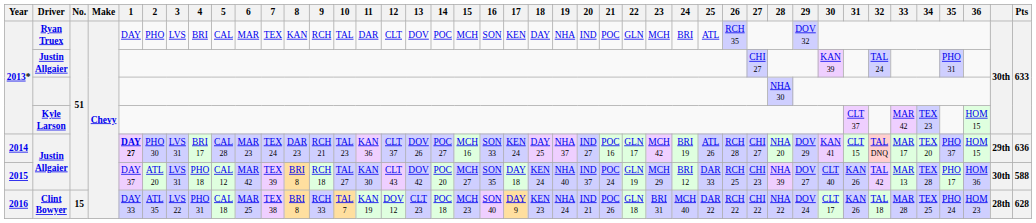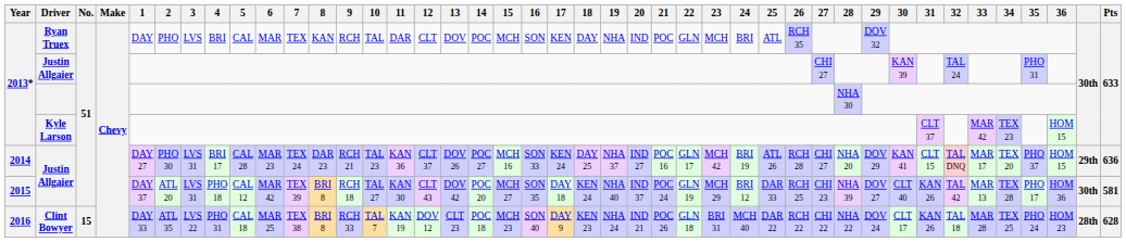 <table class="wikitable" style="text-align:center; font-size:75%">
 <tr>
 <th>Year</th>
 <th>Driver</th>
 <th>No.</th>
 <th>Make</th>
 <th>1</th>
 <th>2</th>
 <th>3</th>
 <th>4</th>
 <th>5</th>
 <th>6</th>
 <th>7</th>
 <th>8</th>
 <th>9</th>
 <th>10</th>
 <th>11</th>
 <th>12</th>
 <th>13</th>
 <th>14</th>
 <th>15</th>
 <th>16</th>
 <th>17</th>
 <th>18</th>
 <th>19</th>
 <th>20</th>
 <th>21</th>
 <th>22</th>
 <th>23</th>
 <th>24</th>
 <th>25</th>
 <th>26</th>
 <th>27</th>
 <th>28</th>
 <th>29</th>
 <th>30</th>
 <th>31</th>
 <th>32</th>
 <th>33</th>
 <th>34</th>
 <th>35</th>
 <th>36</th>
 <th></th>
 <th>Pts</th>
 </tr>
 <tr>
 <th rowspan=4><a href='#'>2013</a>*</th>
 <th><a href='#'>Ryan Truex</a></th>
 <th rowspan=6>51</th>
 <th rowspan=7><a href='#'>Chevy</a></th>
 <td><a href='#'>DAY</a></td>
 <td><a href='#'>PHO</a></td>
 <td><a href='#'>LVS</a></td>
 <td><a href='#'>BRI</a></td>
 <td><a href='#'>CAL</a></td>
 <td><a href='#'>MAR</a></td>
 <td><a href='#'>TEX</a></td>
 <td><a href='#'>KAN</a></td>
 <td><a href='#'>RCH</a></td>
 <td><a href='#'>TAL</a></td>
 <td><a href='#'>DAR</a></td>
 <td><a href='#'>CLT</a></td>
 <td><a href='#'>DOV</a></td>
 <td><a href='#'>POC</a></td>
 <td><a href='#'>MCH</a></td>
 <td><a href='#'>SON</a></td>
 <td><a href='#'>KEN</a></td>
 <td><a href='#'>DAY</a></td>
 <td><a href='#'>NHA</a></td>
 <td><a href='#'>IND</a></td>
 <td><a href='#'>POC</a></td>
 <td><a href='#'>GLN</a></td>
 <td><a href='#'>MCH</a></td>
 <td><a href='#'>BRI</a></td>
 <td><a href='#'>ATL</a></td>
 <td style="background:#CFCFFF;"><a href='#'>RCH</a><br><small>35</small></td>
 <td colspan=2></td>
 <td style="background:#CFCFFF;"><a href='#'>DOV</a><br><small>32</small></td>
 <td colspan=7></td>
 <th rowspan=4>30th</th>
 <th rowspan=4>633</th>
 </tr>
 <tr>
 <th><a href='#'>Justin Allgaier</a></th>
 <td colspan=26></td>
 <td style="background:#CFCFFF;"><a href='#'>CHI</a><br><small>27</small></td>
 <td colspan=2></td>
 <td style="background:#EFCFFF;"><a href='#'>KAN</a><br><small>39</small></td>
 <td></td>
 <td style="background:#CFCFFF;"><a href='#'>TAL</a><br><small>24</small></td>
 <td colspan=2></td>
 <td style="background:#CFCFFF;"><a href='#'>PHO</a><br><small>31</small></td>
 <td></td>
 </tr>
 <tr>
 <th></th>
 <td colspan=27></td>
 <td style="background:#CFCFFF;"><a href='#'>NHA</a><br><small>30</small></td>
 <td colspan=8></td>
 </tr>
 <tr>
 <th><a href='#'>Kyle Larson</a></th>
 <td colspan=30></td>
 <td style="background:#EFCFFF;"><a href='#'>CLT</a><br><small>37</small></td>
 <td></td>
 <td style="background:#EFCFFF;"><a href='#'>MAR</a><br><small>42</small></td>
 <td style="background:#CFCFFF;"><a href='#'>TEX</a><br><small>23</small></td>
 <td></td>
 <td style="background:#DFFFDF;"><a href='#'>HOM</a><br><small>15</small></td>
 </tr>
 <tr>
 <th><a href='#'>2014</a></th>
 <th rowspan=2><a href='#'>Justin Allgaier</a></th>
-<td style="background:#EFCFFF;"><strong><a href='#'>DAY</a><br><small>27</small></strong></td>
+<td style="background:#EFCFFF;"><a href='#'>DAY</a><br><small>27</small></td>
 <td style="background:#CFCFFF;"><a href='#'>PHO</a><br><small>30</small></td>
 <td style="background:#CFCFFF;"><a href='#'>LVS</a><br><small>31</small></td>
 <td style="background:#DFFFDF;"><a href='#'>BRI</a><br><small>17</small></td>
 <td style="background:#CFCFFF;"><a href='#'>CAL</a><br><small>28</small></td>
 <td style="background:#CFCFFF;"><a href='#'>MAR</a><br><small>23</small></td>
 <td style="background:#CFCFFF;"><a href='#'>TEX</a><br><small>24</small></td>
 <td style="background:#CFCFFF;"><a href='#'>DAR</a><br><small>23</small></td>
 <td style="background:#CFCFFF;"><a href='#'>RCH</a><br><small>21</small></td>
 <td style="background:#CFCFFF;"><a href='#'>TAL</a><br><small>23</small></td>
 <td style="background:#EFCFFF;"><a href='#'>KAN</a><br><small>36</small></td>
 <td style="background:#CFCFFF;"><a href='#'>CLT</a><br><small>37</small></td>
 <td style="background:#CFCFFF;"><a href='#'>DOV</a><br><small>26</small></td>
 <td style="background:#CFCFFF;"><a href='#'>POC</a><br><small>27</small></td>
 <td style="background:#DFFFDF;"><a href='#'>MCH</a><br><small>16</small></td>
 <td style="background:#CFCFFF;"><a href='#'>SON</a><br><small>33</small></td>
 <td style="background:#CFCFFF;"><a href='#'>KEN</a><br><small>24</small></td>
 <td style="background:#EFCFFF;"><a href='#'>DAY</a><br><small>25</small></td>
 <td style="background:#EFCFFF;"><a href='#'>NHA</a><br><small>37</small></td>
 <td style="background:#CFCFFF;"><a href='#'>IND</a><br><small>27</small></td>
 <td style="background:#DFFFDF;"><a href='#'>POC</a><br><small>16</small></td>
 <td style="background:#DFFFDF;"><a href='#'>GLN</a><br><small>17</small></td>
 <td style="background:#EFCFFF;"><a href='#'>MCH</a><br><small>42</small></td>
 <td style="background:#DFFFDF;"><a href='#'>BRI</a><br><small>19</small></td>
 <td style="background:#CFCFFF;"><a href='#'>ATL</a><br><small>26</small></td>
 <td style="background:#CFCFFF;"><a href='#'>RCH</a><br><small>28</small></td>
 <td style="background:#CFCFFF;"><a href='#'>CHI</a><br><small>27</small></td>
 <td style="background:#DFFFDF;"><a href='#'>NHA</a><br><small>20</small></td>
 <td style="background:#CFCFFF;"><a href='#'>DOV</a><br><small>29</small></td>
 <td style="background:#EFCFFF;"><a href='#'>KAN</a><br><small>41</small></td>
 <td style="background:#DFFFDF;"><a href='#'>CLT</a><br><small>15</small></td>
 <td style="background:#FFCFCF;"><a href='#'>TAL</a><br><small>DNQ</small></td>
 <td style="background:#DFFFDF;"><a href='#'>MAR</a><br><small>17</small></td>
 <td style="background:#DFFFDF;"><a href='#'>TEX</a><br><small>20</small></td>
 <td style="background:#CFCFFF;"><a href='#'>PHO</a><br><small>37</small></td>
 <td style="background:#DFFFDF;"><a href='#'>HOM</a><br><small>15</small></td>
 <th>29th</th>
 <th>636</th>
 </tr>
 <tr>
 <th><a href='#'>2015</a></th>
 <td style="background:#EFCFFF;"><a href='#'>DAY</a><br><small>37</small></td>
 <td style="background:#DFFFDF;"><a href='#'>ATL</a><br><small>20</small></td>
 <td style="background:#CFCFFF;"><a href='#'>LVS</a><br><small>31</small></td>
 <td style="background:#DFFFDF;"><a href='#'>PHO</a><br><small>18</small></td>
 <td style="background:#DFFFDF;"><a href='#'>CAL</a><br><small>12</small></td>
 <td style="background:#CFCFFF;"><a href='#'>MAR</a><br><small>42</small></td>
 <td style="background:#EFCFFF;"><a href='#'>TEX</a><br><small>39</small></td>
 <td style="background:#FFDF9F;"><a href='#'>BRI</a><br><small>8</small></td>
 <td style="background:#DFFFDF;"><a href='#'>RCH</a><br><small>18</small></td>
 <td style="background:#CFCFFF;"><a href='#'>TAL</a><br><small>27</small></td>
 <td style="background:#CFCFFF;"><a href='#'>KAN</a><br><small>30</small></td>
 <td style="background:#EFCFFF;"><a href='#'>CLT</a><br><small>43</small></td>
 <td style="background:#CFCFFF;"><a href='#'>DOV</a><br><small>42</small></td>
 <td style="background:#DFFFDF;"><a href='#'>POC</a><br><small>20</small></td>
 <td style="background:#CFCFFF;"><a href='#'>MCH</a><br><small>27</small></td>
 <td style="background:#CFCFFF;"><a href='#'>SON</a><br><small>35</small></td>
 <td style="background:#DFFFDF;"><a href='#'>DAY</a><br><small>18</small></td>
 <td style="background:#CFCFFF;"><a href='#'>KEN</a><br><small>24</small></td>
 <td style="background:#CFCFFF;"><a href='#'>NHA</a><br><small>40</small></td>
 <td style="background:#CFCFFF;"><a href='#'>IND</a><br><small>37</small></td>
 <td style="background:#CFCFFF;"><a href='#'>POC</a><br><small>24</small></td>
 <td style="background:#DFFFDF;"><a href='#'>GLN</a><br><small>19</small></td>
 <td style="background:#CFCFFF;"><a href='#'>MCH</a><br><small>29</small></td>
 <td style="background:#DFFFDF;"><a href='#'>BRI</a><br><small>12</small></td>
 <td style="background:#CFCFFF;"><a href='#'>DAR</a><br><small>33</small></td>
 <td style="background:#CFCFFF;"><a href='#'>RCH</a><br><small>25</small></td>
 <td style="background:#CFCFFF;"><a href='#'>CHI</a><br><small>23</small></td>
 <td style="background:#EFCFFF;"><a href='#'>NHA</a><br><small>39</small></td>
 <td style="background:#CFCFFF;"><a href='#'>DOV</a><br><small>27</small></td>
 <td style="background:#CFCFFF;"><a href='#'>CLT</a><br><small>40</small></td>
 <td style="background:#CFCFFF;"><a href='#'>KAN</a><br><small>26</small></td>
 <td style="background:#EFCFFF;"><a href='#'>TAL</a><br><small>42</small></td>
 <td style="background:#DFFFDF;"><a href='#'>MAR</a><br><small>13</small></td>
 <td style="background:#CFCFFF;"><a href='#'>TEX</a><br><small>28</small></td>
 <td style="background:#DFFFDF;"><a href='#'>PHO</a><br><small>17</small></td>
 <td style="background:#CFCFFF;"><a href='#'>HOM</a><br><small>36</small></td>
 <th>30th</th>
-<th>588</th>
+<th>581</th>
 </tr>
 <tr>
 <th><a href='#'>2016</a></th>
 <th><a href='#'>Clint Bowyer</a></th>
 <th>15</th>
 <td style="background:#CFCFFF;"><a href='#'>DAY</a><br><small>33</small></td>
 <td style="background:#CFCFFF;"><a href='#'>ATL</a><br><small>35</small></td>
 <td style="background:#CFCFFF;"><a href='#'>LVS</a><br><small>22</small></td>
 <td style="background:#CFCFFF;"><a href='#'>PHO</a><br><small>31</small></td>
 <td style="background:#DFFFDF;"><a href='#'>CAL</a><br><small>18</small></td>
 <td style="background:#CFCFFF;"><a href='#'>MAR</a><br><small>25</small></td>
 <td style="background:#EFCFFF;"><a href='#'>TEX</a><br><small>38</small></td>
 <td style="background:#FFDF9F;"><a href='#'>BRI</a><br><small>8</small></td>
 <td style="background:#CFCFFF;"><a href='#'>RCH</a><br><small>33</small></td>
 <td style="background:#FFDF9F;"><a href='#'>TAL</a><br><small>7</small></td>
 <td style="background:#DFFFDF;"><a href='#'>KAN</a><br><small>19</small></td>
 <td style="background:#DFFFDF;"><a href='#'>DOV</a><br><small>12</small></td>
 <td style="background:#CFCFFF;"><a href='#'>CLT</a><br><small>23</small></td>
 <td style="background:#DFFFDF;"><a href='#'>POC</a><br><small>18</small></td>
 <td style="background:#CFCFFF;"><a href='#'>MCH</a><br><small>23</small></td>
 <td style="background:#EFCFFF;"><a href='#'>SON</a><br><small>40</small></td>
 <td style="background:#FFDF9F;"><a href='#'>DAY</a><br><small>9</small></td>
 <td style="background:#CFCFFF;"><a href='#'>KEN</a><br><small>23</small></td>
 <td style="background:#CFCFFF;"><a href='#'>NHA</a><br><small>24</small></td>
 <td style="background:#CFCFFF;"><a href='#'>IND</a><br><small>21</small></td>
 <td style="background:#CFCFFF;"><a href='#'>POC</a><br><small>26</small></td>
 <td style="background:#DFFFDF;"><a href='#'>GLN</a><br><small>18</small></td>
 <td style="background:#CFCFFF;"><a href='#'>BRI</a><br><small>31</small></td>
 <td style="background:#CFCFFF;"><a href='#'>MCH</a><br><small>40</small></td>
 <td style="background:#CFCFFF;"><a href='#'>DAR</a><br><small>22</small></td>
 <td style="background:#CFCFFF;"><a href='#'>RCH</a><br><small>22</small></td>
 <td style="background:#CFCFFF;"><a href='#'>CHI</a><br><small>22</small></td>
 <td style="background:#CFCFFF;"><a href='#'>NHA</a><br><small>22</small></td>
 <td style="background:#CFCFFF;"><a href='#'>DOV</a><br><small>24</small></td>
 <td style="background:#DFFFDF;"><a href='#'>CLT</a><br><small>17</small></td>
 <td style="background:#CFCFFF;"><a href='#'>KAN</a><br><small>26</small></td>
 <td style="background:#DFFFDF;"><a href='#'>TAL</a><br><small>18</small></td>
 <td style="background:#CFCFFF;"><a href='#'>MAR</a><br><small>28</small></td>
 <td style="background:#CFCFFF;"><a href='#'>TEX</a><br><small>25</small></td>
 <td style="background:#CFCFFF;"><a href='#'>PHO</a><br><small>24</small></td>
 <td style="background:#CFCFFF;"><a href='#'>HOM</a><br><small>23</small></td>
 <th>28th</th>
 <th>628</th>
 </tr>
 </table>
